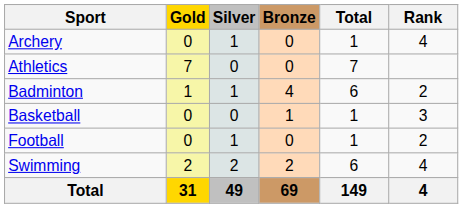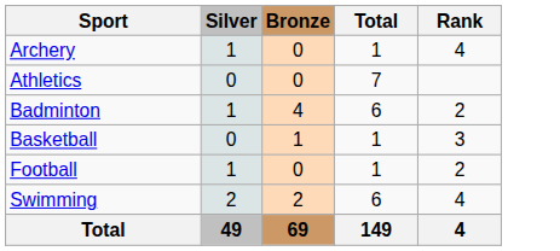 <table class="wikitable sortable" style="text-align:center; font-size:95%">
 <tr>
 <th width=150>Sport</th>
-<th style="background-color:gold; width=60;"><strong>Gold</strong></th>
 <th style="background-color:silver; width=60;"><strong>Silver</strong></th>
 <th style="background-color:#cc9966; width=60;"><strong>Bronze</strong></th>
 <th width=60>Total</th>
 <th width=60>Rank</th>
 </tr>
 <tr>
 <td align=left> <a href='#'>Archery</a></td>
-<td bgcolor=#f7f6a8>0</td>
 <td bgcolor=#dce5e5>1</td>
 <td bgcolor=#ffdab9>0</td>
 <td>1</td>
 <td>4</td>
 </tr>
 <tr>
 <td align=left> <a href='#'>Athletics</a></td>
-<td bgcolor=#f7f6a8>7</td>
 <td bgcolor=#dce5e5>0</td>
 <td bgcolor=#ffdab9>0</td>
 <td>7</td>
 <td></td>
 </tr>
 <tr>
 <td align=left> <a href='#'>Badminton</a></td>
-<td bgcolor=#f7f6a8>1</td>
 <td bgcolor=#dce5e5>1</td>
 <td bgcolor=#ffdab9>4</td>
 <td>6</td>
 <td>2</td>
 </tr>
 <tr>
 <td align=left> <a href='#'>Basketball</a></td>
-<td bgcolor=#f7f6a8>0</td>
 <td bgcolor=#dce5e5>0</td>
 <td bgcolor=#ffdab9>1</td>
 <td>1</td>
 <td>3</td>
 </tr>
 <tr>
 <td align=left> <a href='#'>Football</a></td>
-<td bgcolor=#f7f6a8>0</td>
 <td bgcolor=#dce5e5>1</td>
 <td bgcolor=#ffdab9>0</td>
 <td>1</td>
 <td>2</td>
 </tr>
 <tr>
 <td align=left> <a href='#'>Swimming</a></td>
-<td bgcolor=#f7f6a8>2</td>
 <td bgcolor=#dce5e5>2</td>
 <td bgcolor=#ffdab9>2</td>
 <td>6</td>
 <td>4</td>
 </tr>
 <tr>
 <th>Total</th>
-<th style="background-color:gold; width=60;">31</th>
 <th style="background-color:silver; width=60;">49</th>
 <th style="background-color:#cc9966; width=60;">69</th>
 <th>149</th>
 <th>4</th>
 </tr>
 </table>
